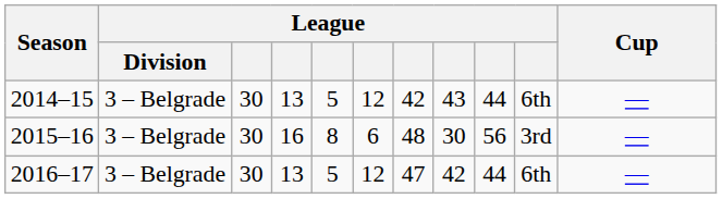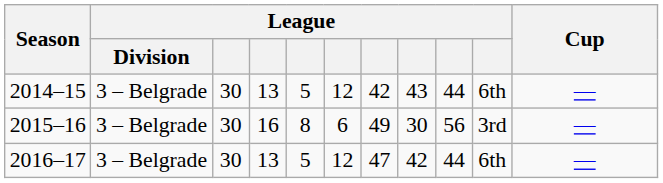 <table class="wikitable sortable" style="text-align:center">
 <tr>
 <th rowspan="2">Season</th>
 <th colspan="9">League</th>
 <th rowspan="2" width="100">Cup</th>
 </tr>
 <tr>
 <th>Division</th>
 <th width="20"></th>
 <th width="20"></th>
 <th width="20"></th>
 <th width="20"></th>
 <th width="20"></th>
 <th width="20"></th>
 <th width="20"></th>
 <th width="20"></th>
 </tr>
 <tr>
 <td>2014–15</td>
 <td>3 – Belgrade</td>
 <td>30</td>
 <td>13</td>
 <td>5</td>
 <td>12</td>
 <td>42</td>
 <td>43</td>
 <td>44</td>
 <td>6th</td>
 <td><a href='#'>—</a></td>
 </tr>
 <tr>
 <td>2015–16</td>
 <td>3 – Belgrade</td>
 <td>30</td>
 <td>16</td>
 <td>8</td>
 <td>6</td>
-<td>48</td>
+<td>49</td>
 <td>30</td>
 <td>56</td>
 <td>3rd</td>
 <td><a href='#'>—</a></td>
 </tr>
 <tr>
 <td>2016–17</td>
 <td>3 – Belgrade</td>
 <td>30</td>
 <td>13</td>
 <td>5</td>
 <td>12</td>
 <td>47</td>
 <td>42</td>
 <td>44</td>
 <td>6th</td>
 <td><a href='#'>—</a></td>
 </tr>
 </table>
